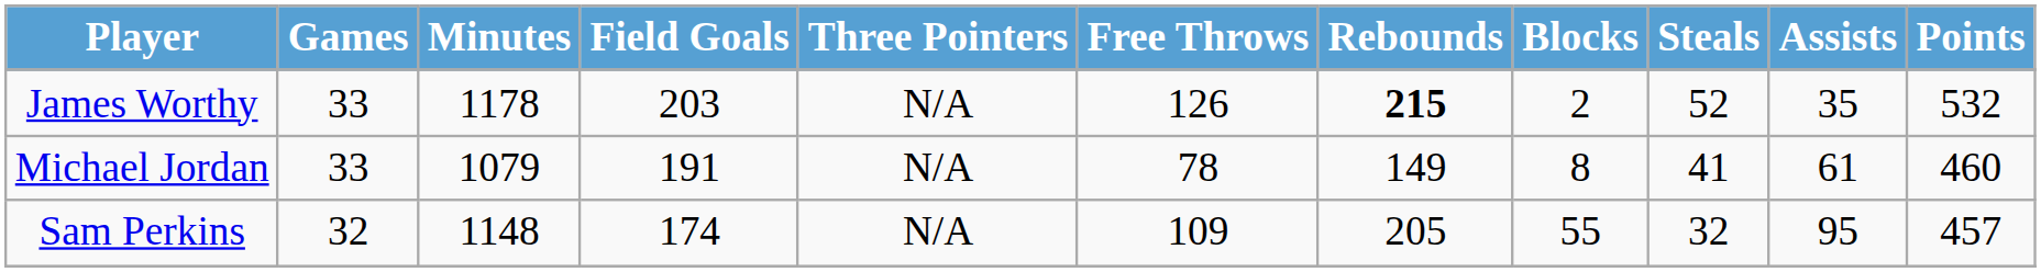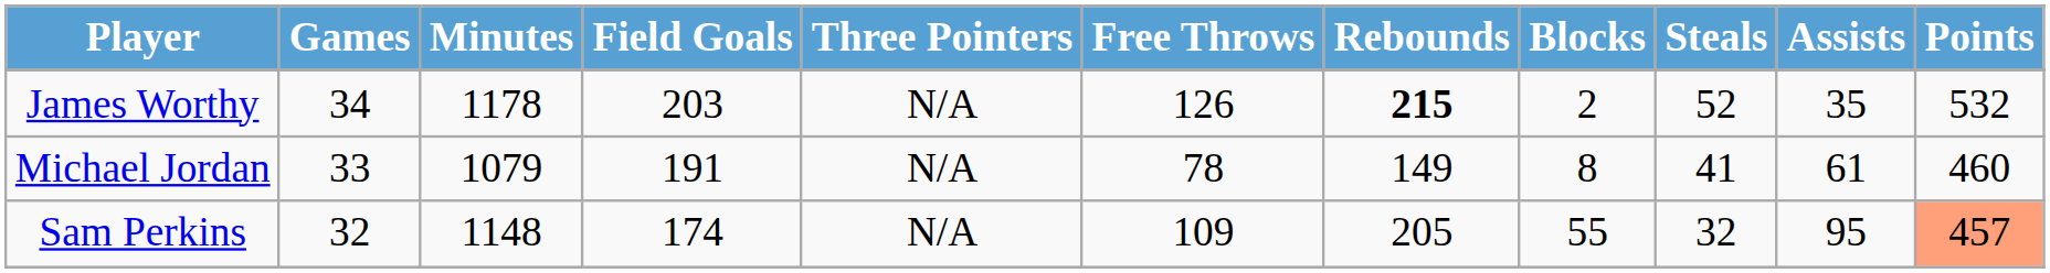 <table class="wikitable" style="text-align:center">
 <tr>
 <th style="background:#56A0D3;color:#FFFFFF;">Player</th>
 <th style="background:#56A0D3;color:#FFFFFF;">Games</th>
 <th style="background:#56A0D3;color:#FFFFFF;">Minutes</th>
 <th style="background:#56A0D3;color:#FFFFFF;">Field Goals</th>
 <th style="background:#56A0D3;color:#FFFFFF;">Three Pointers</th>
 <th style="background:#56A0D3;color:#FFFFFF;">Free Throws</th>
 <th style="background:#56A0D3;color:#FFFFFF;">Rebounds</th>
 <th style="background:#56A0D3;color:#FFFFFF;">Blocks</th>
 <th style="background:#56A0D3;color:#FFFFFF;">Steals</th>
 <th style="background:#56A0D3;color:#FFFFFF;">Assists</th>
 <th style="background:#56A0D3;color:#FFFFFF;">Points</th>
 </tr>
 <tr>
 </tr>
 <tr>
 <td><a href='#'>James Worthy</a></td>
-<td>33</td>
+<td>34</td>
 <td>1178</td>
 <td>203</td>
 <td>N/A</td>
 <td>126</td>
 <td><strong>215</strong></td>
 <td>2</td>
 <td>52</td>
 <td>35</td>
 <td>532</td>
 </tr>
 <tr>
 <td><a href='#'>Michael Jordan</a></td>
 <td>33</td>
 <td>1079</td>
 <td>191</td>
 <td>N/A</td>
 <td>78</td>
 <td>149</td>
 <td>8</td>
 <td>41</td>
 <td>61</td>
 <td>460</td>
 </tr>
 <tr>
 <td><a href='#'>Sam Perkins</a></td>
 <td>32</td>
 <td>1148</td>
 <td>174</td>
 <td>N/A</td>
 <td>109</td>
 <td>205</td>
 <td>55</td>
 <td>32</td>
 <td>95</td>
-<td>457</td>
+<td style="background: lightsalmon;">457</td>
 </tr>
 <tr>
 </tr>
 </table>
